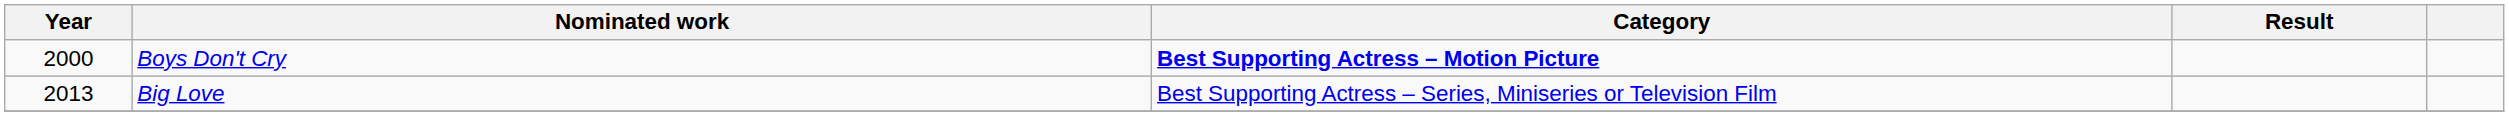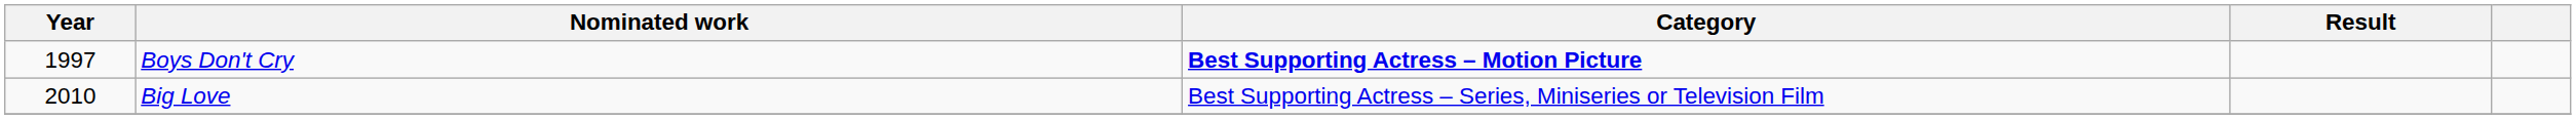 <table class="wikitable" style="width:90%;">
 <tr>
 <th width=5%>Year</th>
 <th style="width:40%;">Nominated work</th>
 <th style="width:40%;">Category</th>
 <th style="width:10%;">Result</th>
 <th width=3%></th>
 </tr>
 <tr>
-<td style="text-align:center;">2000</td>
+<td style="text-align:center;">1997</td>
 <td><em><a href='#'>Boys Don't Cry</a></em></td>
 <td><strong><a href='#'>Best Supporting Actress – Motion Picture</a></strong></td>
 <td></td>
 <td style="text-align:center;"></td>
 </tr>
 <tr>
-<td style="text-align:center;">2013</td>
+<td style="text-align:center;">2010</td>
 <td><em><a href='#'>Big Love</a></em></td>
 <td><a href='#'>Best Supporting Actress – Series, Miniseries or Television Film</a></td>
 <td></td>
 <td style="text-align:center;"></td>
 </tr>
 <tr>
 </tr>
 </table>
